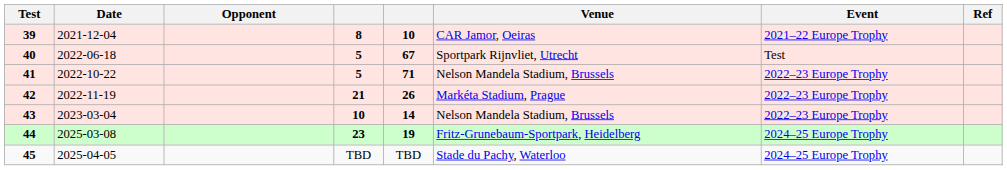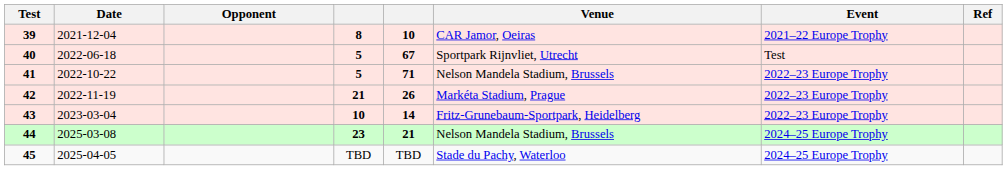 <table class="wikitable sortable" style="width:100%">
 <tr>
 <th style="width:5%">Test</th>
 <th style="width:11%">Date</th>
 <th style="width:17%">Opponent</th>
 <th style="width:5%"></th>
 <th style="width:5%"></th>
 <th>Venue</th>
 <th>Event</th>
 <th>Ref</th>
 </tr>
 <tr bgcolor="FFE4E1">
 <td align="center"><strong>39</strong></td>
 <td>2021-12-04</td>
 <td></td>
 <td align="center"><strong>8</strong></td>
 <td align="center"><strong>10</strong></td>
 <td><a href='#'>CAR Jamor</a>, <a href='#'>Oeiras</a></td>
 <td><a href='#'>2021–22 Europe Trophy</a></td>
 <td></td>
 </tr>
 <tr bgcolor="FFE4E1">
 <td align="center"><strong>40</strong></td>
 <td>2022-06-18</td>
 <td></td>
 <td align="center"><strong>5</strong></td>
 <td align="center"><strong>67</strong></td>
 <td>Sportpark Rijnvliet, <a href='#'>Utrecht</a></td>
 <td>Test</td>
 <td></td>
 </tr>
 <tr bgcolor="FFE4E1">
 <td align="center"><strong>41</strong></td>
 <td>2022-10-22</td>
 <td></td>
 <td align="center"><strong>5</strong></td>
 <td align="center"><strong>71</strong></td>
 <td>Nelson Mandela Stadium, <a href='#'>Brussels</a></td>
 <td><a href='#'>2022–23 Europe Trophy</a></td>
 <td></td>
 </tr>
 <tr bgcolor="FFE4E1">
 <td align="center"><strong>42</strong></td>
 <td>2022-11-19</td>
 <td></td>
 <td align="center"><strong>21</strong></td>
 <td align="center"><strong>26</strong></td>
 <td><a href='#'>Markéta Stadium</a>, <a href='#'>Prague</a></td>
 <td><a href='#'>2022–23 Europe Trophy</a></td>
 <td></td>
 </tr>
 <tr bgcolor="FFE4E1">
 <td align="center"><strong>43</strong></td>
 <td>2023-03-04</td>
 <td></td>
 <td align="center"><strong>10</strong></td>
 <td align="center"><strong>14</strong></td>
-<td>Nelson Mandela Stadium, <a href='#'>Brussels</a></td>
+<td><a href='#'>Fritz-Grunebaum-Sportpark</a>, <a href='#'>Heidelberg</a></td>
 <td><a href='#'>2022–23 Europe Trophy</a></td>
 <td></td>
 </tr>
 <tr bgcolor="#ccffcc">
 <td align="center"><strong>44</strong></td>
 <td>2025-03-08</td>
 <td></td>
 <td align="center"><strong>23</strong></td>
-<td align="center"><strong>19</strong></td>
-<td><a href='#'>Fritz-Grunebaum-Sportpark</a>, <a href='#'>Heidelberg</a></td>
+<td align="center"><strong>21</strong></td>
+<td>Nelson Mandela Stadium, <a href='#'>Brussels</a></td>
 <td><a href='#'>2024–25 Europe Trophy</a></td>
 <td></td>
 </tr>
 <tr>
 <td align="center"><strong>45</strong></td>
 <td>2025-04-05</td>
 <td></td>
 <td align="center">TBD</td>
 <td align="center">TBD</td>
 <td><a href='#'>Stade du Pachy</a>, <a href='#'>Waterloo</a></td>
 <td><a href='#'>2024–25 Europe Trophy</a></td>
 <td></td>
 </tr>
 </table>
